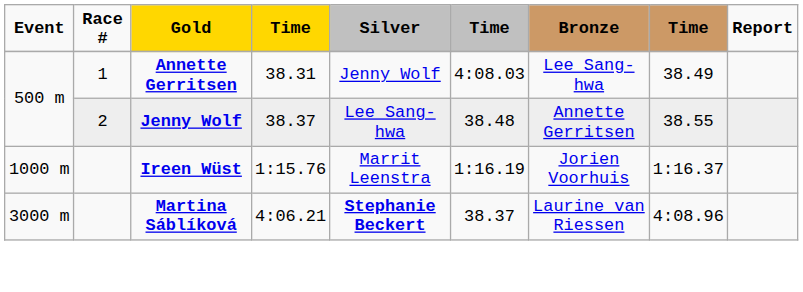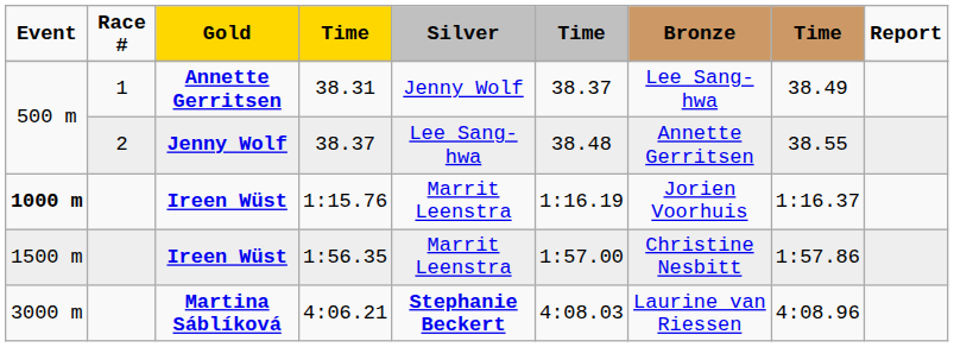 <table class="wikitable">
 <tr>
 <td width="80" align="center"><strong>Event</strong></td>
 <td width="65" align="center"><strong>Race #</strong></td>
 <td width="150" bgcolor="gold" align="center"><strong>Gold</strong></td>
 <td width="50" bgcolor="gold" align="center"><strong>Time</strong></td>
 <td width="150" bgcolor="silver" align="center"><strong>Silver</strong></td>
 <td width="50" bgcolor="silver" align="center"><strong>Time</strong></td>
 <td width="150" bgcolor="#CC9966" align="center"><strong>Bronze</strong></td>
 <td width="50" bgcolor="#CC9966" align="center"><strong>Time</strong></td>
 <td width="50" align="center"><strong>Report</strong></td>
 </tr>
 <tr bgcolor="#cccccc">
 </tr>
 <tr>
 <td rowspan=2 align="center">500 m</td>
 <td align="center">1</td>
 <td align="center"><strong><a href='#'>Annette Gerritsen</a></strong><br><small></small></td>
 <td align="center">38.31</td>
 <td align="center"><a href='#'>Jenny Wolf</a><br><small></small></td>
-<td align="center">4:08.03</td>
+<td align="center">38.37</td>
 <td align="center"><a href='#'>Lee Sang-hwa</a><br><small></small></td>
 <td align="center">38.49</td>
 <td align="center"></td>
 </tr>
 <tr bgcolor="#eeeeee">
 <td align="center">2</td>
 <td align="center"><strong><a href='#'>Jenny Wolf</a></strong><br><small></small></td>
 <td align="center">38.37</td>
 <td align="center"><a href='#'>Lee Sang-hwa</a><br><small></small></td>
 <td align="center">38.48</td>
 <td align="center"><a href='#'>Annette Gerritsen</a><br><small></small></td>
 <td align="center">38.55</td>
 <td align="center"></td>
 </tr>
 <tr>
-<td align="center">1000 m</td>
+<td align="center"><strong>1000 m</strong></td>
 <td align="center"></td>
 <td align="center"><strong><a href='#'>Ireen Wüst</a></strong><br><small></small></td>
 <td align="center">1:15.76</td>
 <td align="center"><a href='#'>Marrit Leenstra</a><br><small></small></td>
 <td align="center">1:16.19</td>
 <td align="center"><a href='#'>Jorien Voorhuis</a><br><small></small></td>
 <td align="center">1:16.37</td>
 <td align="center"></td>
 </tr>
+<tr bgcolor="#eeeeee">
+<td align="center">1500 m</td>
+<td align="center"></td>
+<td align="center"><strong><a href='#'>Ireen Wüst</a></strong><br><small></small></td>
+<td align="center">1:56.35</td>
+<td align="center"><a href='#'>Marrit Leenstra</a><br><small></small></td>
+<td align="center">1:57.00</td>
+<td align="center"><a href='#'>Christine Nesbitt</a><br><small></small></td>
+<td align="center">1:57.86</td>
+<td align="center"></td>
+</tr>
 <tr>
 <td align="center">3000 m</td>
 <td align="center"></td>
 <td align="center"><strong><a href='#'>Martina Sáblíková</a></strong><br><small></small></td>
 <td align="center">4:06.21</td>
 <td align="center"><strong><a href='#'>Stephanie Beckert</a><br><small></small></strong></td>
-<td align="center">38.37</td>
+<td align="center">4:08.03</td>
 <td align="center"><a href='#'>Laurine van Riessen</a><br><small></small></td>
 <td align="center">4:08.96</td>
 <td align="center"></td>
 </tr>
 </table>
